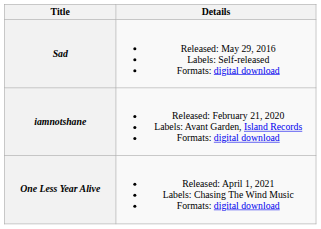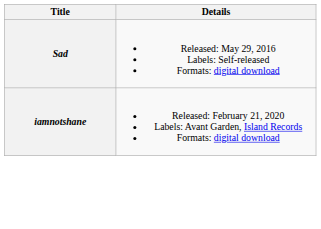 <table class="wikitable plainrowheaders" style="text-align:center;">
 <tr>
 <th scope="col" style="width:11em;">Title</th>
 <th scope="col" style="width:20em;">Details</th>
 </tr>
 <tr>
 <th scope="row"><em>Sad</em></th>
 <td><br><ul><li>Released: May 29, 2016</li><li>Labels: Self-released</li><li>Formats: <a href='#'>digital download</a></li></ul></td>
 </tr>
 <tr>
 <th scope="row"><em>iamnotshane</em></th>
 <td><br><ul><li>Released: February 21, 2020</li><li>Labels: Avant Garden, <a href='#'>Island Records</a></li><li>Formats: <a href='#'>digital download</a></li></ul></td>
 </tr>
-<tr>
-<th scope="row"><em>One Less Year Alive</em></th>
-<td><br><ul><li>Released: April 1, 2021</li><li>Labels: Chasing The Wind Music</li><li>Formats: <a href='#'>digital download</a></li></ul></td>
-</tr>
 </table>
